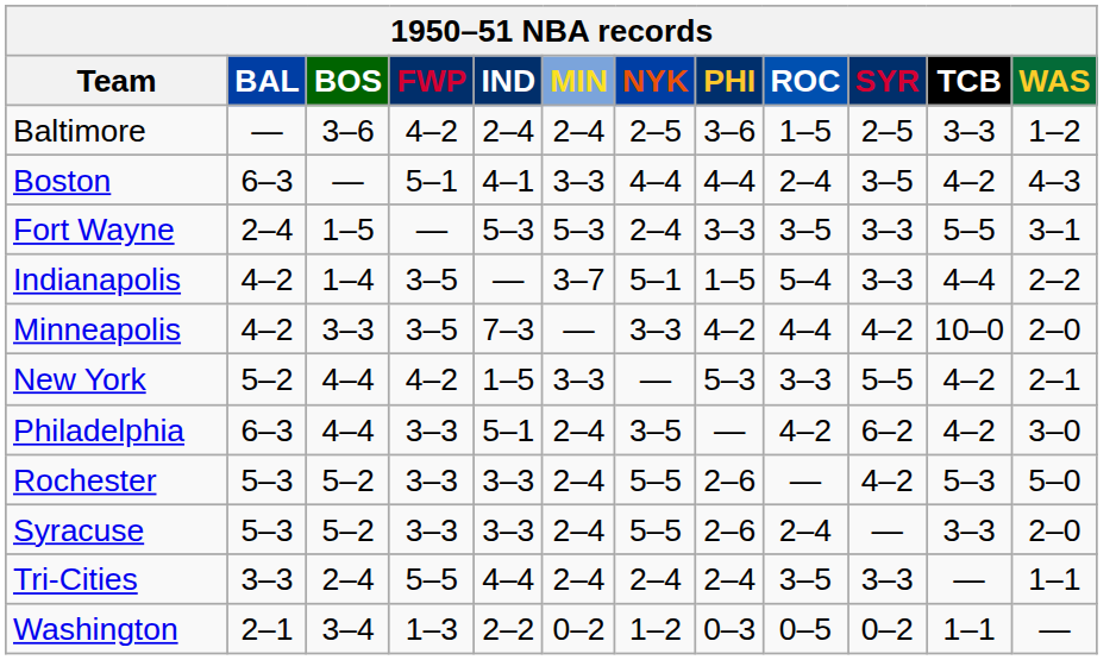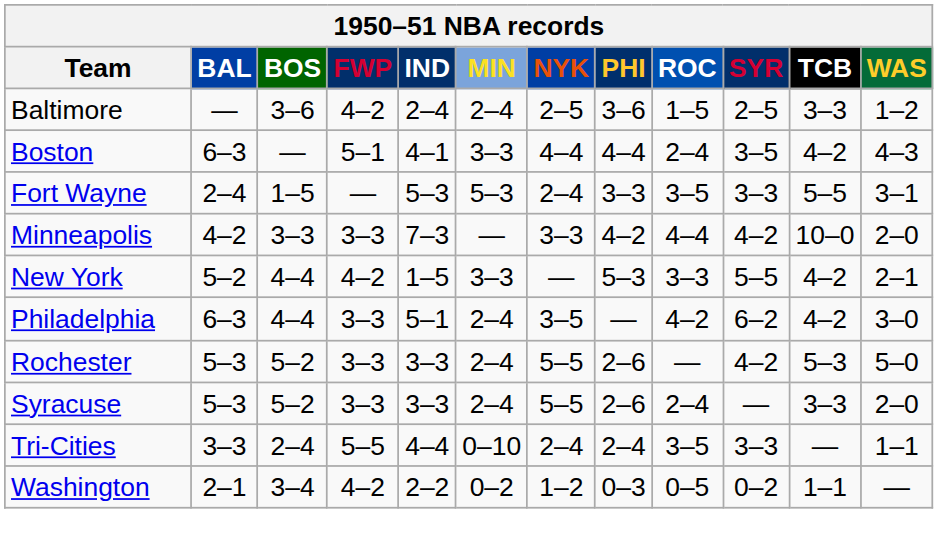 <table class="wikitable" style="font-size:95%; text-align:center;">
 <tr>
 <th colspan=12>1950–51 NBA records</th>
 </tr>
 <tr>
 <th width=100>Team</th>
 <th style="background:#003EA4;color:#FFFFFF;width=35">BAL</th>
 <th style="background:#006400;color:#FFFFFF;width=35">BOS</th>
 <th style="background:#012F6B;color:#D40032;width=35">FWP</th>
 <th style="background:#012F6B;color:#FFFFFF;width=35">IND</th>
 <th style="background:#7BA4DB;color:#FBE122;width=35">MIN</th>
 <th style="background:#003EA4;color:#E85109;width=35">NYK</th>
 <th style="background:#002F6C;color:#FFC72C;width=35">PHI</th>
 <th style="background:#0050B0;color:#FFFFFF;width=35">ROC</th>
 <th style="background:#012F6B;color:#D50033;width=35">SYR</th>
 <th style="background:#000000;color:#FFFFFF;width=35">TCB</th>
 <th style="background:#046B38;color:#FECD2A;width=35">WAS</th>
 </tr>
 <tr>
 <td style="text-align:left;">Baltimore</td>
 <td>—</td>
 <td>3–6</td>
 <td>4–2</td>
 <td>2–4</td>
 <td>2–4</td>
 <td>2–5</td>
 <td>3–6</td>
 <td>1–5</td>
 <td>2–5</td>
 <td>3–3</td>
 <td>1–2</td>
 </tr>
 <tr>
 <td style="text-align:left;"><a href='#'>Boston</a></td>
 <td>6–3</td>
 <td>—</td>
 <td>5–1</td>
 <td>4–1</td>
 <td>3–3</td>
 <td>4–4</td>
 <td>4–4</td>
 <td>2–4</td>
 <td>3–5</td>
 <td>4–2</td>
 <td>4–3</td>
 </tr>
 <tr>
 <td style="text-align:left;"><a href='#'>Fort Wayne</a></td>
 <td>2–4</td>
 <td>1–5</td>
 <td>—</td>
 <td>5–3</td>
 <td>5–3</td>
 <td>2–4</td>
 <td>3–3</td>
 <td>3–5</td>
 <td>3–3</td>
 <td>5–5</td>
 <td>3–1</td>
 </tr>
 <tr>
-<td style="text-align:left;"><a href='#'>Indianapolis</a></td>
-<td>4–2</td>
-<td>1–4</td>
-<td>3–5</td>
-<td>—</td>
-<td>3–7</td>
-<td>5–1</td>
-<td>1–5</td>
-<td>5–4</td>
-<td>3–3</td>
-<td>4–4</td>
-<td>2–2</td>
-</tr>
-<tr>
 <td style="text-align:left;"><a href='#'>Minneapolis</a></td>
 <td>4–2</td>
 <td>3–3</td>
-<td>3–5</td>
+<td>3–3</td>
 <td>7–3</td>
 <td>—</td>
 <td>3–3</td>
 <td>4–2</td>
 <td>4–4</td>
 <td>4–2</td>
 <td>10–0</td>
 <td>2–0</td>
 </tr>
 <tr>
 <td style="text-align:left;"><a href='#'>New York</a></td>
 <td>5–2</td>
 <td>4–4</td>
 <td>4–2</td>
 <td>1–5</td>
 <td>3–3</td>
 <td>—</td>
 <td>5–3</td>
 <td>3–3</td>
 <td>5–5</td>
 <td>4–2</td>
 <td>2–1</td>
 </tr>
 <tr>
 <td style="text-align:left;"><a href='#'>Philadelphia</a></td>
 <td>6–3</td>
 <td>4–4</td>
 <td>3–3</td>
 <td>5–1</td>
 <td>2–4</td>
 <td>3–5</td>
 <td>—</td>
 <td>4–2</td>
 <td>6–2</td>
 <td>4–2</td>
 <td>3–0</td>
 </tr>
 <tr>
 <td style="text-align:left;"><a href='#'>Rochester</a></td>
 <td>5–3</td>
 <td>5–2</td>
 <td>3–3</td>
 <td>3–3</td>
 <td>2–4</td>
 <td>5–5</td>
 <td>2–6</td>
 <td>—</td>
 <td>4–2</td>
 <td>5–3</td>
 <td>5–0</td>
 </tr>
 <tr>
 <td style="text-align:left;"><a href='#'>Syracuse</a></td>
 <td>5–3</td>
 <td>5–2</td>
 <td>3–3</td>
 <td>3–3</td>
 <td>2–4</td>
 <td>5–5</td>
 <td>2–6</td>
 <td>2–4</td>
 <td>—</td>
 <td>3–3</td>
 <td>2–0</td>
 </tr>
 <tr>
 <td style="text-align:left;"><a href='#'>Tri-Cities</a></td>
 <td>3–3</td>
 <td>2–4</td>
 <td>5–5</td>
 <td>4–4</td>
-<td>2–4</td>
+<td>0–10</td>
 <td>2–4</td>
 <td>2–4</td>
 <td>3–5</td>
 <td>3–3</td>
 <td>—</td>
 <td>1–1</td>
 </tr>
 <tr>
 <td style="text-align:left;"><a href='#'>Washington</a></td>
 <td>2–1</td>
 <td>3–4</td>
-<td>1–3</td>
+<td>4–2</td>
 <td>2–2</td>
 <td>0–2</td>
 <td>1–2</td>
 <td>0–3</td>
 <td>0–5</td>
 <td>0–2</td>
 <td>1–1</td>
 <td>—</td>
 </tr>
 </table>
